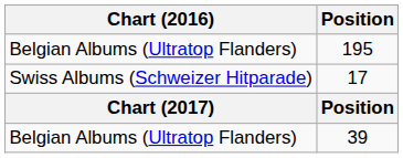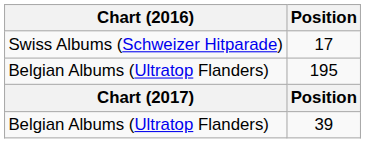 <table class="wikitable">
 <tr>
 <th>Chart (2016)</th>
 <th>Position</th>
 </tr>
 <tr>
+<td>Swiss Albums (<a href='#'>Schweizer Hitparade</a>)</td>
+<td style="text-align:center">17</td>
+</tr>
+<tr>
 <td>Belgian Albums (<a href='#'>Ultratop</a> Flanders)</td>
 <td style="text-align:center">195</td>
-</tr>
-<tr>
-<td>Swiss Albums (<a href='#'>Schweizer Hitparade</a>)</td>
-<td style="text-align:center">17</td>
 </tr>
 <tr>
 <th>Chart (2017)</th>
 <th>Position</th>
 </tr>
 <tr>
 <td>Belgian Albums (<a href='#'>Ultratop</a> Flanders)</td>
 <td style="text-align:center">39</td>
 </tr>
 </table>
